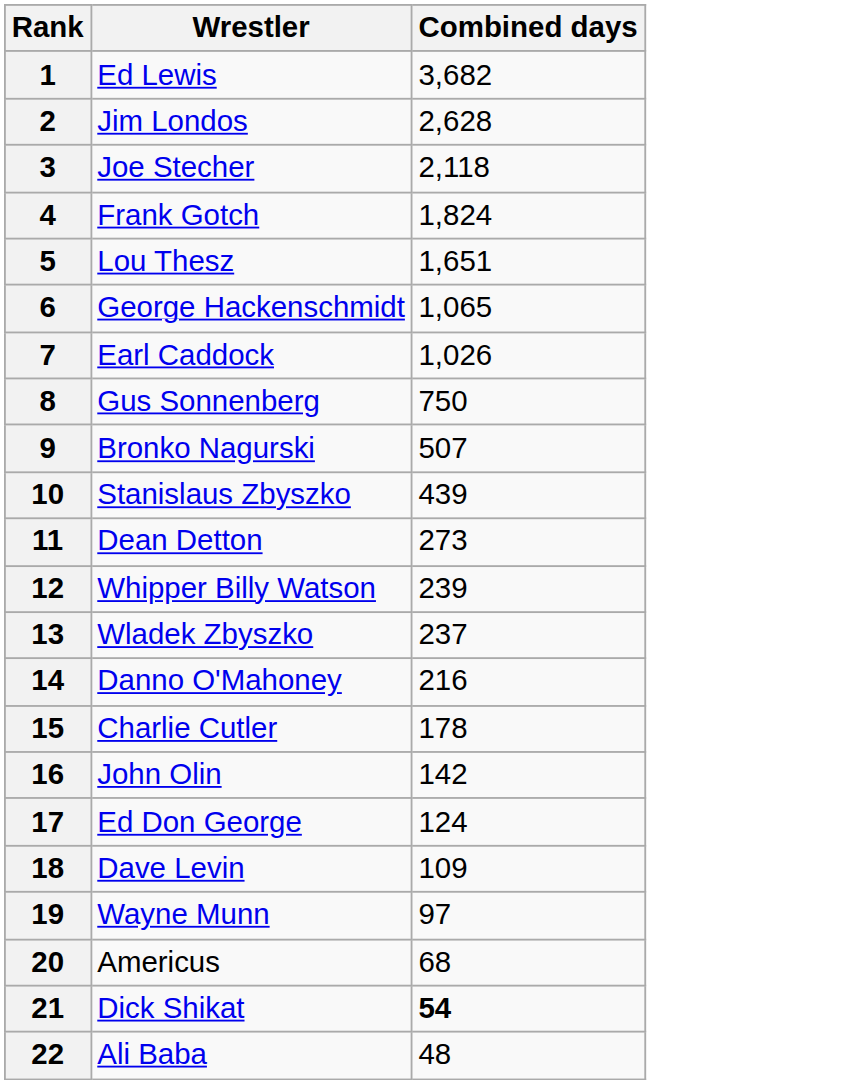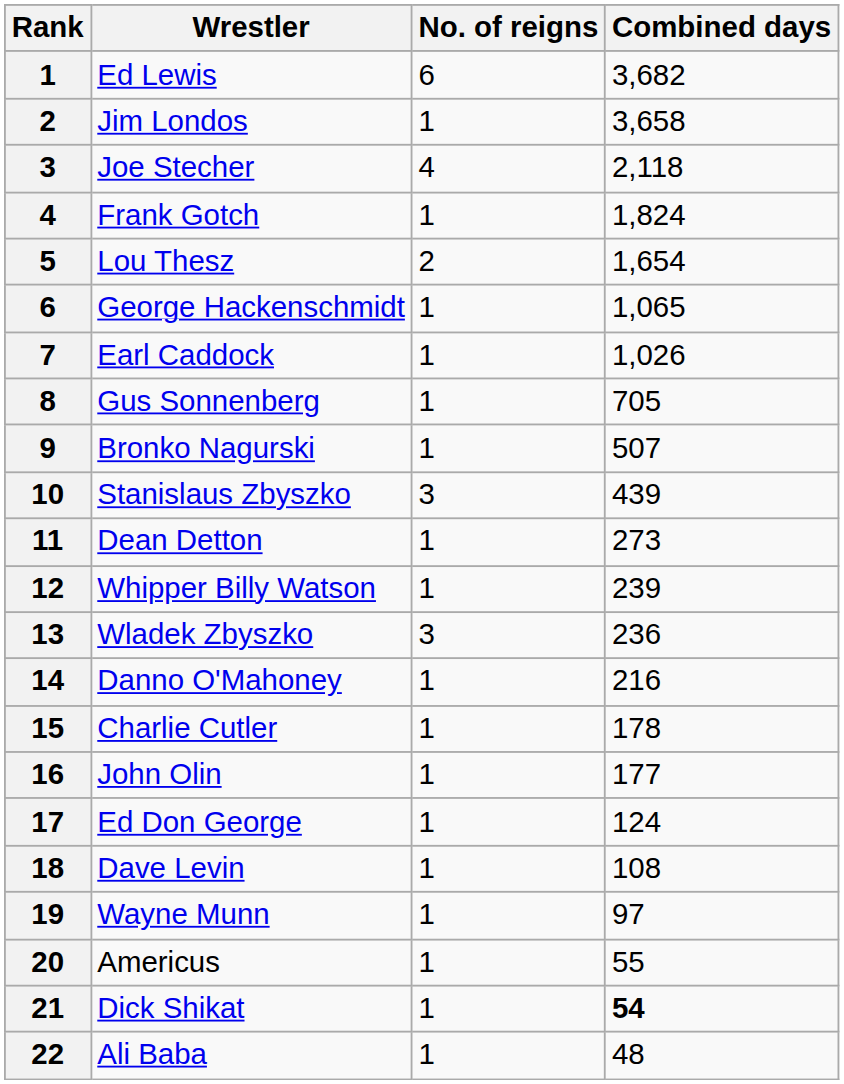 <table class="wikitable sortable">
 <tr>
 <th>Rank</th>
 <th>Wrestler</th>
+<th>No. of reigns</th>
 <th data-sort-type="number">Combined days</th>
 </tr>
 <tr>
 <th>1</th>
 <td><a href='#'>Ed Lewis</a></td>
+<td>6</td>
 <td>3,682</td>
 </tr>
 <tr>
 <th>2</th>
 <td><a href='#'>Jim Londos</a></td>
-<td>2,628</td>
+<td>1</td>
+<td>3,658</td>
 </tr>
 <tr>
 <th>3</th>
 <td><a href='#'>Joe Stecher</a></td>
+<td>4</td>
 <td>2,118</td>
 </tr>
 <tr>
 <th>4</th>
 <td><a href='#'>Frank Gotch</a></td>
+<td>1</td>
 <td>1,824</td>
 </tr>
 <tr>
 <th>5</th>
 <td><a href='#'>Lou Thesz</a></td>
-<td>1,651</td>
+<td>2</td>
+<td>1,654</td>
 </tr>
 <tr>
 <th>6</th>
 <td><a href='#'>George Hackenschmidt</a></td>
+<td>1</td>
 <td>1,065</td>
 </tr>
 <tr>
 <th>7</th>
 <td><a href='#'>Earl Caddock</a></td>
+<td>1</td>
 <td>1,026</td>
 </tr>
 <tr>
 <th>8</th>
 <td><a href='#'>Gus Sonnenberg</a></td>
-<td>750</td>
+<td>1</td>
+<td>705</td>
 </tr>
 <tr>
 <th>9</th>
 <td><a href='#'>Bronko Nagurski</a></td>
+<td>1</td>
 <td>507</td>
 </tr>
 <tr>
 <th>10</th>
 <td><a href='#'>Stanislaus Zbyszko</a></td>
+<td>3</td>
 <td>439</td>
 </tr>
 <tr>
 <th>11</th>
 <td><a href='#'>Dean Detton</a></td>
+<td>1</td>
 <td>273</td>
 </tr>
 <tr>
 <th>12</th>
 <td><a href='#'>Whipper Billy Watson</a></td>
+<td>1</td>
 <td>239</td>
 </tr>
 <tr>
 <th>13</th>
 <td><a href='#'>Wladek Zbyszko</a></td>
-<td>237</td>
+<td>3</td>
+<td>236</td>
 </tr>
 <tr>
 <th>14</th>
 <td><a href='#'>Danno O'Mahoney</a></td>
+<td>1</td>
 <td>216</td>
 </tr>
 <tr>
 <th>15</th>
 <td><a href='#'>Charlie Cutler</a></td>
+<td>1</td>
 <td>178</td>
 </tr>
 <tr>
 <th>16</th>
 <td><a href='#'>John Olin</a></td>
-<td>142</td>
+<td>1</td>
+<td>177</td>
 </tr>
 <tr>
 <th>17</th>
 <td><a href='#'>Ed Don George</a></td>
+<td>1</td>
 <td>124</td>
 </tr>
 <tr>
 <th>18</th>
 <td><a href='#'>Dave Levin</a></td>
-<td>109</td>
+<td>1</td>
+<td>108</td>
 </tr>
 <tr>
 <th>19</th>
 <td><a href='#'>Wayne Munn</a></td>
+<td>1</td>
 <td>97</td>
 </tr>
 <tr>
 <th>20</th>
 <td>Americus</td>
-<td>68</td>
+<td>1</td>
+<td>55</td>
 </tr>
 <tr>
 <th>21</th>
 <td><a href='#'>Dick Shikat</a></td>
+<td>1</td>
 <td><strong>54</strong></td>
 </tr>
 <tr>
 <th>22</th>
 <td><a href='#'>Ali Baba</a></td>
+<td>1</td>
 <td>48</td>
 </tr>
 </table>
